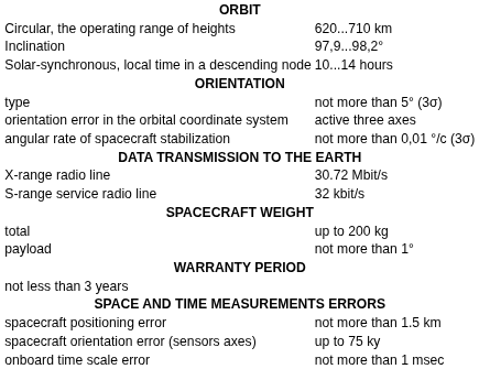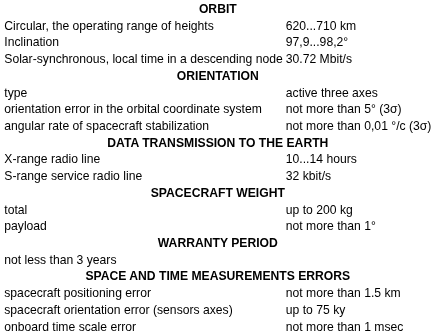 <table class="standard collapsible">
 <tr>
 <th colspan=2>ORBIT</th>
 </tr>
 <tr>
 <td>Circular, the operating range of heights</td>
 <td>620...710 km</td>
 </tr>
 <tr>
 <td>Inclination</td>
 <td>97,9...98,2°</td>
 </tr>
 <tr>
 <td>Solar-synchronous, local time in a descending node</td>
-<td>10...14 hours</td>
+<td>30.72 Mbit/s</td>
 </tr>
 <tr>
 <th colspan=3>ORIENTATION</th>
 </tr>
 <tr>
 <td>type</td>
-<td>not more than 5° (3σ)</td>
+<td>active three axes</td>
 </tr>
 <tr>
 <td>orientation error in the orbital coordinate system</td>
-<td>active three axes</td>
+<td>not more than 5° (3σ)</td>
 </tr>
 <tr>
 <td>angular rate of spacecraft stabilization</td>
 <td>not more than 0,01 °/с (3σ)</td>
 </tr>
 <tr>
 <th colspan=3>DATA TRANSMISSION TO THE EARTH</th>
 </tr>
 <tr>
 <td>X-range radio line</td>
-<td>30.72 Mbit/s</td>
+<td>10...14 hours</td>
 </tr>
 <tr>
 <td>S-range service radio line</td>
 <td>32 kbit/s</td>
 </tr>
 <tr>
 <th colspan=3>SPACECRAFT WEIGHT</th>
 </tr>
 <tr>
 <td>total</td>
 <td>up to 200 kg</td>
 </tr>
 <tr>
 <td>payload</td>
 <td>not more than 1°</td>
 </tr>
 <tr>
 <th colspan=3>WARRANTY PERIOD</th>
 </tr>
 <tr>
 <td>not less than 3 years</td>
 <td></td>
 </tr>
 <tr>
 <th colspan=3>SPACE AND TIME MEASUREMENTS ERRORS</th>
 </tr>
 <tr>
 <td>spacecraft positioning error</td>
 <td>not more than 1.5 km</td>
 </tr>
 <tr>
 <td>spacecraft orientation error (sensors axes)</td>
 <td>up to 75 ky</td>
 </tr>
 <tr>
 <td>onboard time scale error</td>
 <td>not more than 1 msec</td>
 </tr>
 </table>
